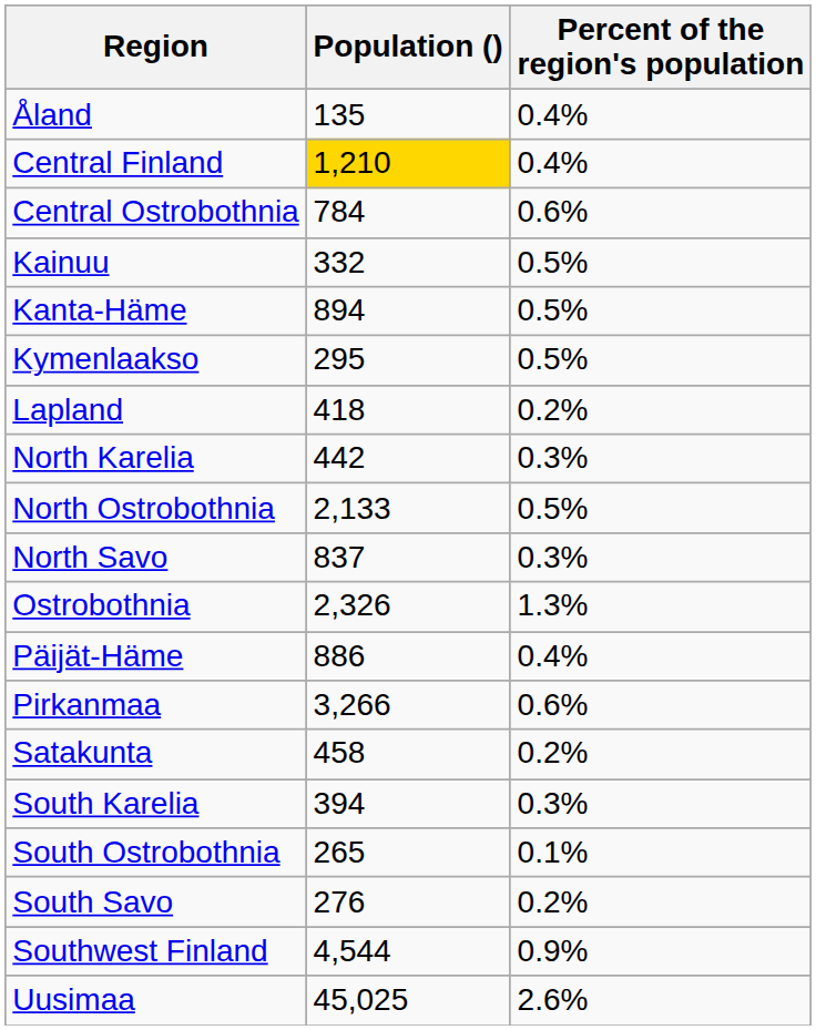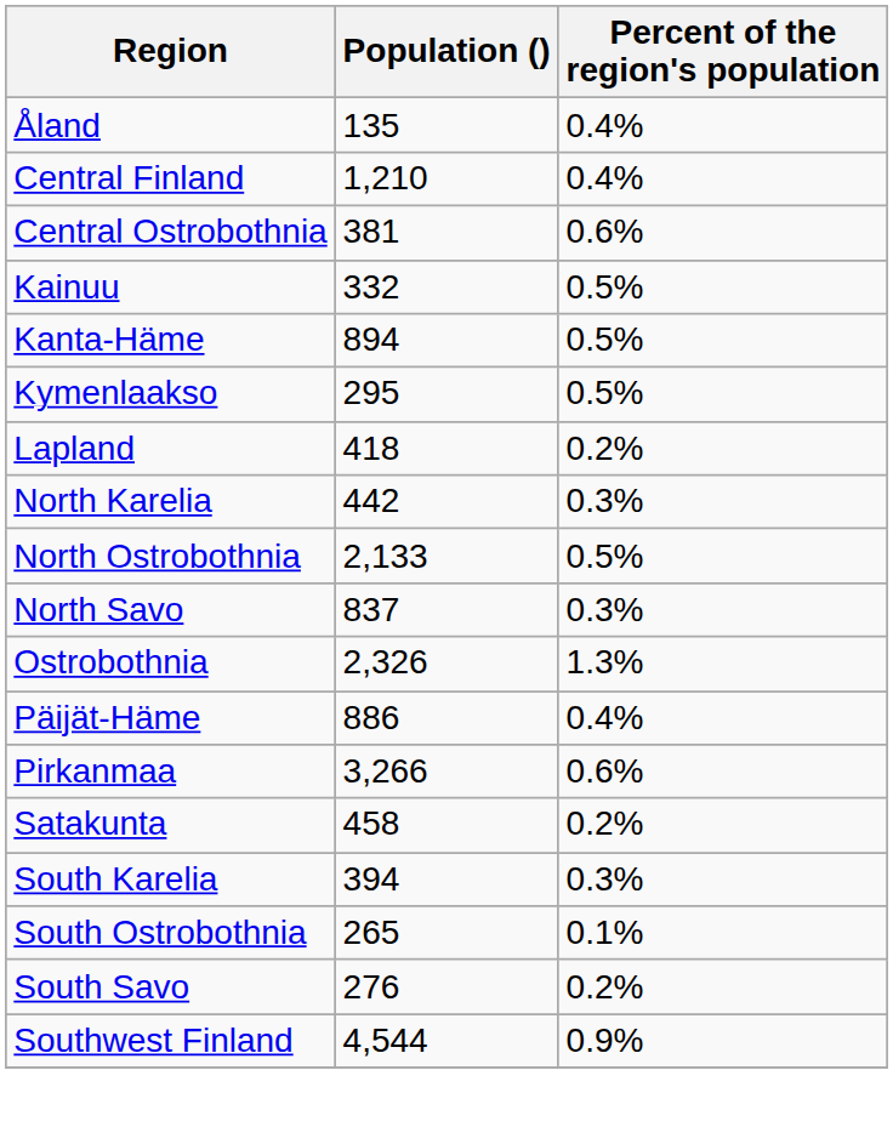 <table class="wikitable sortable">
 <tr>
 <th>Region</th>
 <th>Population ()</th>
 <th>Percent of the<br>region's population</th>
 </tr>
 <tr>
 <td><a href='#'>Åland</a></td>
 <td>135</td>
 <td>0.4%</td>
 </tr>
 <tr>
 <td><a href='#'>Central Finland</a></td>
-<td style="background: gold;">1,210</td>
+<td>1,210</td>
 <td>0.4%</td>
 </tr>
 <tr>
 <td><a href='#'>Central Ostrobothnia</a></td>
-<td>784</td>
+<td>381</td>
 <td>0.6%</td>
 </tr>
 <tr>
 <td><a href='#'>Kainuu</a></td>
 <td>332</td>
 <td>0.5%</td>
 </tr>
 <tr>
 <td><a href='#'>Kanta-Häme</a></td>
 <td>894</td>
 <td>0.5%</td>
 </tr>
 <tr>
 <td><a href='#'>Kymenlaakso</a></td>
 <td>295</td>
 <td>0.5%</td>
 </tr>
 <tr>
 <td><a href='#'>Lapland</a></td>
 <td>418</td>
 <td>0.2%</td>
 </tr>
 <tr>
 <td><a href='#'>North Karelia</a></td>
 <td>442</td>
 <td>0.3%</td>
 </tr>
 <tr>
 <td><a href='#'>North Ostrobothnia</a></td>
 <td>2,133</td>
 <td>0.5%</td>
 </tr>
 <tr>
 <td><a href='#'>North Savo</a></td>
 <td>837</td>
 <td>0.3%</td>
 </tr>
 <tr>
 <td><a href='#'>Ostrobothnia</a></td>
 <td>2,326</td>
 <td>1.3%</td>
 </tr>
 <tr>
 <td><a href='#'>Päijät-Häme</a></td>
 <td>886</td>
 <td>0.4%</td>
 </tr>
 <tr>
 <td><a href='#'>Pirkanmaa</a></td>
 <td>3,266</td>
 <td>0.6%</td>
 </tr>
 <tr>
 <td><a href='#'>Satakunta</a></td>
 <td>458</td>
 <td>0.2%</td>
 </tr>
 <tr>
 <td><a href='#'>South Karelia</a></td>
 <td>394</td>
 <td>0.3%</td>
 </tr>
 <tr>
 <td><a href='#'>South Ostrobothnia</a></td>
 <td>265</td>
 <td>0.1%</td>
 </tr>
 <tr>
 <td><a href='#'>South Savo</a></td>
 <td>276</td>
 <td>0.2%</td>
 </tr>
 <tr>
 <td><a href='#'>Southwest Finland</a></td>
 <td>4,544</td>
 <td>0.9%</td>
 </tr>
 <tr>
-<td><a href='#'>Uusimaa</a></td>
-<td>45,025</td>
-<td>2.6%</td>
-</tr>
-<tr>
 </tr>
 </table>
